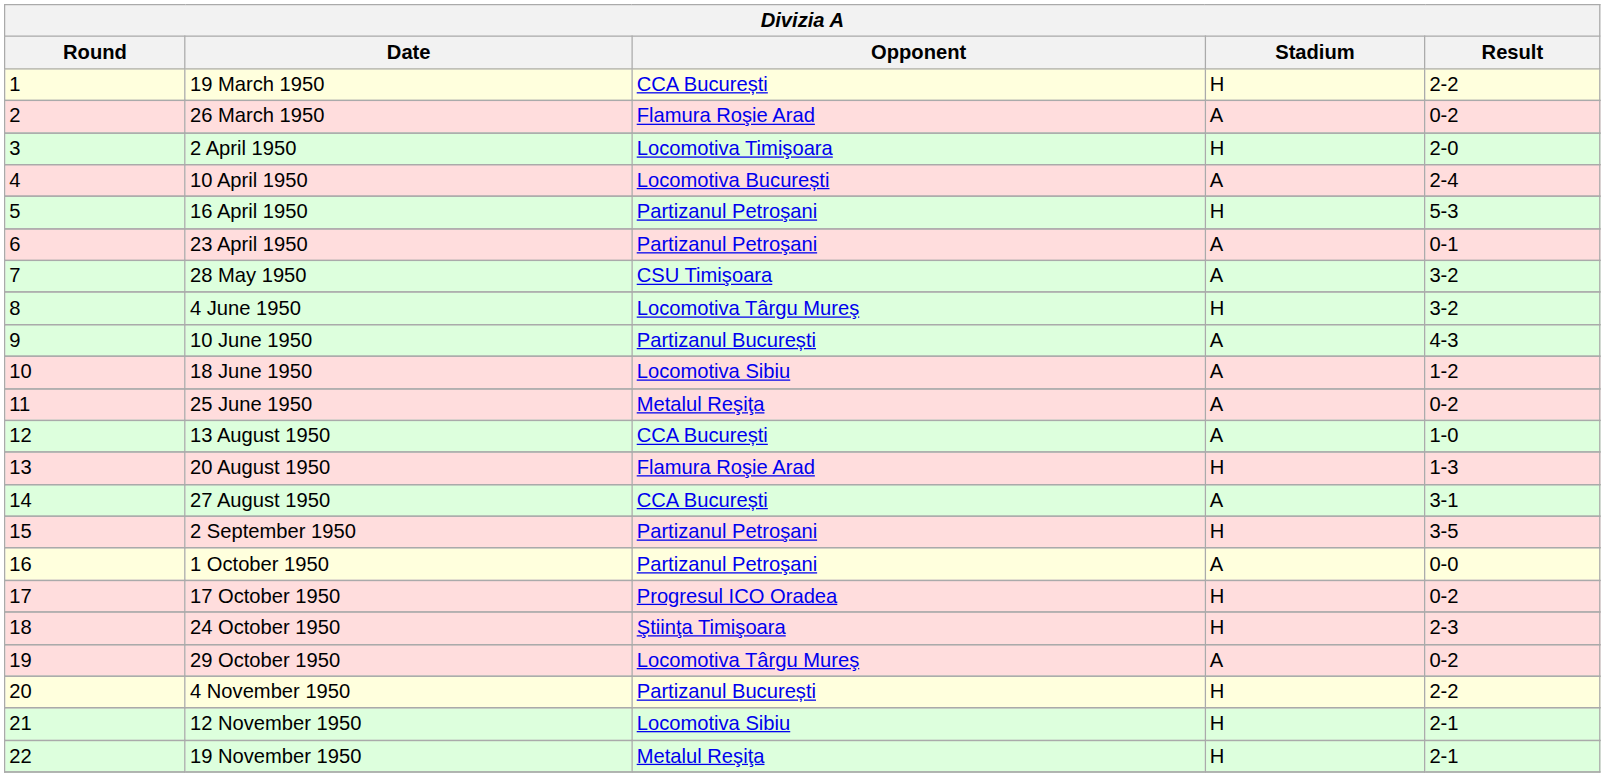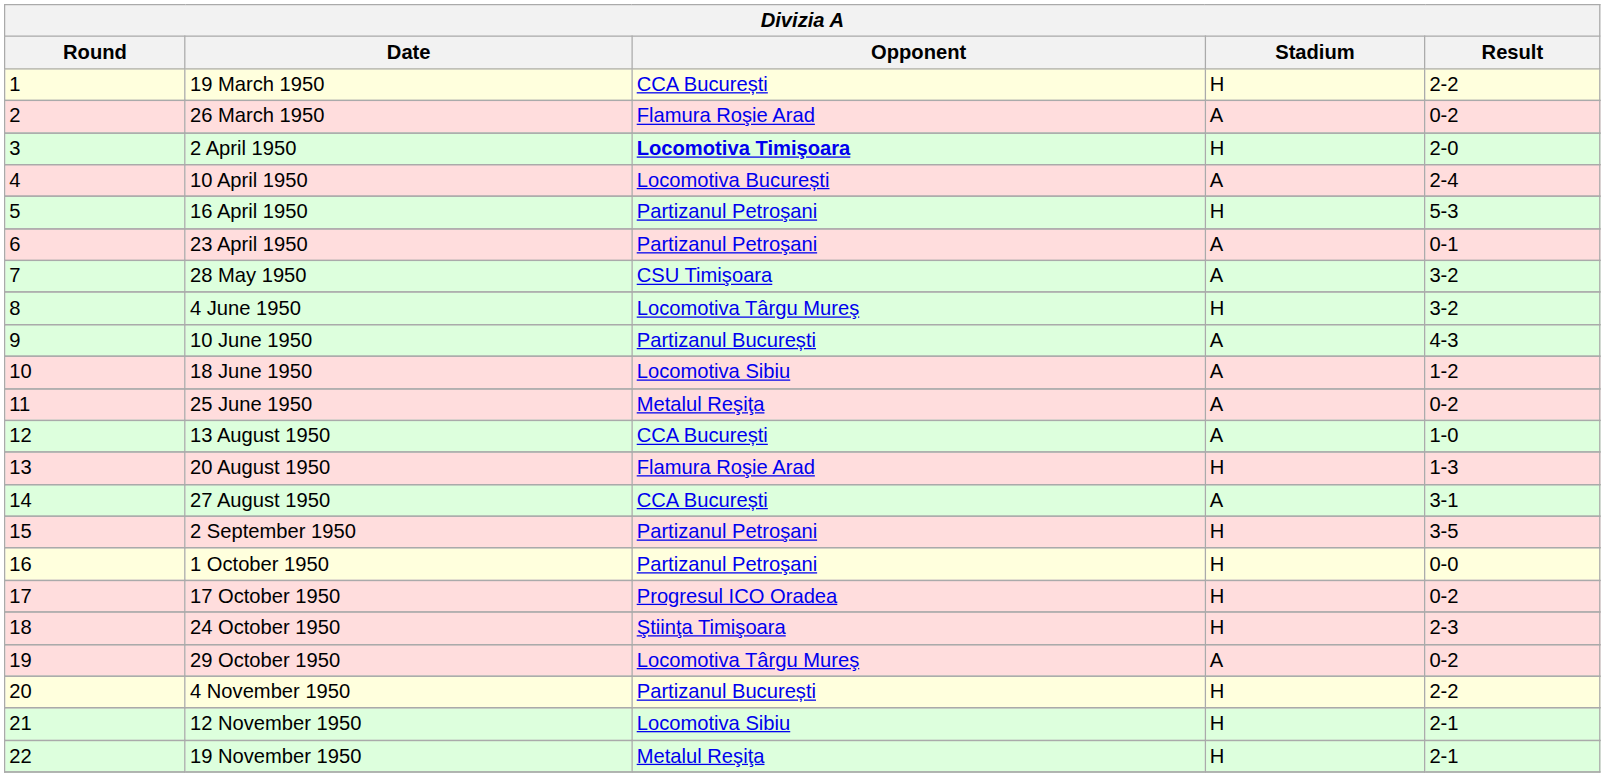 <table class="wikitable" style="width:80%;">
 <tr>
 <th colspan="5" style="text-align:center;"><em>Divizia A</em></th>
 </tr>
 <tr>
 <th>Round</th>
 <th>Date</th>
 <th>Opponent</th>
 <th>Stadium</th>
 <th>Result</th>
 </tr>
 <tr bgcolor="#ffffdd">
 <td>1</td>
 <td>19 March 1950</td>
 <td><a href='#'>CCA București</a></td>
 <td>H</td>
 <td>2-2</td>
 </tr>
 <tr>
 </tr>
 <tr bgcolor="#ffdddd">
 <td>2</td>
 <td>26 March 1950</td>
 <td><a href='#'>Flamura Roşie Arad</a></td>
 <td>A</td>
 <td>0-2</td>
 </tr>
 <tr>
 </tr>
 <tr bgcolor="#ddffdd">
 <td>3</td>
 <td>2 April 1950</td>
-<td><a href='#'>Locomotiva Timişoara</a></td>
+<td><strong><a href='#'>Locomotiva Timişoara</a></strong></td>
 <td>H</td>
 <td>2-0</td>
 </tr>
 <tr>
 </tr>
 <tr bgcolor="#ffdddd">
 <td>4</td>
 <td>10 April 1950</td>
 <td><a href='#'>Locomotiva București</a></td>
 <td>A</td>
 <td>2-4</td>
 </tr>
 <tr>
 </tr>
 <tr bgcolor="#ddffdd">
 <td>5</td>
 <td>16 April 1950</td>
 <td><a href='#'>Partizanul Petroşani</a></td>
 <td>H</td>
 <td>5-3</td>
 </tr>
 <tr>
 </tr>
 <tr bgcolor="#ffdddd">
 <td>6</td>
 <td>23 April 1950</td>
 <td><a href='#'>Partizanul Petroşani</a></td>
 <td>A</td>
 <td>0-1</td>
 </tr>
 <tr>
 </tr>
 <tr bgcolor="#ddffdd">
 <td>7</td>
 <td>28 May 1950</td>
 <td><a href='#'>CSU Timişoara</a></td>
 <td>A</td>
 <td>3-2</td>
 </tr>
 <tr>
 </tr>
 <tr bgcolor="#ddffdd">
 <td>8</td>
 <td>4 June 1950</td>
 <td><a href='#'>Locomotiva Târgu Mureş</a></td>
 <td>H</td>
 <td>3-2</td>
 </tr>
 <tr>
 </tr>
 <tr bgcolor="#ddffdd">
 <td>9</td>
 <td>10 June 1950</td>
 <td><a href='#'>Partizanul București</a></td>
 <td>A</td>
 <td>4-3</td>
 </tr>
 <tr>
 </tr>
 <tr bgcolor="#ffdddd">
 <td>10</td>
 <td>18 June 1950</td>
 <td><a href='#'>Locomotiva Sibiu</a></td>
 <td>A</td>
 <td>1-2</td>
 </tr>
 <tr>
 </tr>
 <tr bgcolor="#ffdddd">
 <td>11</td>
 <td>25 June 1950</td>
 <td><a href='#'>Metalul Reşiţa</a></td>
 <td>A</td>
 <td>0-2</td>
 </tr>
 <tr>
 </tr>
 <tr bgcolor="#ddffdd">
 <td>12</td>
 <td>13 August 1950</td>
 <td><a href='#'>CCA București</a></td>
 <td>A</td>
 <td>1-0</td>
 </tr>
 <tr>
 </tr>
 <tr bgcolor="#ffdddd">
 <td>13</td>
 <td>20 August 1950</td>
 <td><a href='#'>Flamura Roşie Arad</a></td>
 <td>H</td>
 <td>1-3</td>
 </tr>
 <tr>
 </tr>
 <tr bgcolor="#ddffdd">
 <td>14</td>
 <td>27 August 1950</td>
 <td><a href='#'>CCA București</a></td>
 <td>A</td>
 <td>3-1</td>
 </tr>
 <tr>
 </tr>
 <tr bgcolor="#ffdddd">
 <td>15</td>
 <td>2 September 1950</td>
 <td><a href='#'>Partizanul Petroşani</a></td>
 <td>H</td>
 <td>3-5</td>
 </tr>
 <tr>
 </tr>
 <tr bgcolor="#ffffdd">
 <td>16</td>
 <td>1 October 1950</td>
 <td><a href='#'>Partizanul Petroşani</a></td>
-<td>A</td>
+<td>H</td>
 <td>0-0</td>
 </tr>
 <tr>
 </tr>
 <tr bgcolor="#ffdddd">
 <td>17</td>
 <td>17 October 1950</td>
 <td><a href='#'>Progresul ICO Oradea</a></td>
 <td>H</td>
 <td>0-2</td>
 </tr>
 <tr>
 </tr>
 <tr bgcolor="#ffdddd">
 <td>18</td>
 <td>24 October 1950</td>
 <td><a href='#'>Ştiinţa Timişoara</a></td>
 <td>H</td>
 <td>2-3</td>
 </tr>
 <tr>
 </tr>
 <tr bgcolor="#ffdddd">
 <td>19</td>
 <td>29 October 1950</td>
 <td><a href='#'>Locomotiva Târgu Mureş</a></td>
 <td>A</td>
 <td>0-2</td>
 </tr>
 <tr>
 </tr>
 <tr bgcolor="#ffffdd">
 <td>20</td>
 <td>4 November 1950</td>
 <td><a href='#'>Partizanul București</a></td>
 <td>H</td>
 <td>2-2</td>
 </tr>
 <tr>
 </tr>
 <tr bgcolor="#ddffdd">
 <td>21</td>
 <td>12 November 1950</td>
 <td><a href='#'>Locomotiva Sibiu</a></td>
 <td>H</td>
 <td>2-1</td>
 </tr>
 <tr>
 </tr>
 <tr bgcolor="#ddffdd">
 <td>22</td>
 <td>19 November 1950</td>
 <td><a href='#'>Metalul Reşiţa</a></td>
 <td>H</td>
 <td>2-1</td>
 </tr>
 <tr>
 </tr>
 </table>
